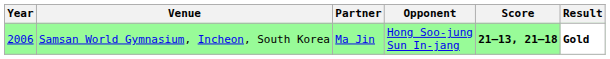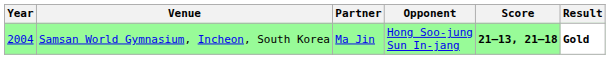 <table class="sortable wikitable" style="font-size: 90%;">
 <tr>
 <th>Year</th>
 <th>Venue</th>
 <th>Partner</th>
 <th>Opponent</th>
 <th>Score</th>
 <th>Result</th>
 </tr>
 <tr style="background:#98FB98">
-<td align="center"><a href='#'>2006</a></td>
+<td align="center"><a href='#'>2004</a></td>
 <td align="left"><a href='#'>Samsan World Gymnasium</a>, <a href='#'>Incheon</a>, South Korea</td>
 <td align="left"> <a href='#'>Ma Jin</a></td>
 <td align="left"> <a href='#'>Hong Soo-jung</a><br> <a href='#'>Sun In-jang</a></td>
 <td align="left"><strong>21–13, 21–18</strong></td>
 <td style="text-align:left; background:white"> <strong>Gold</strong></td>
 </tr>
 </table>
